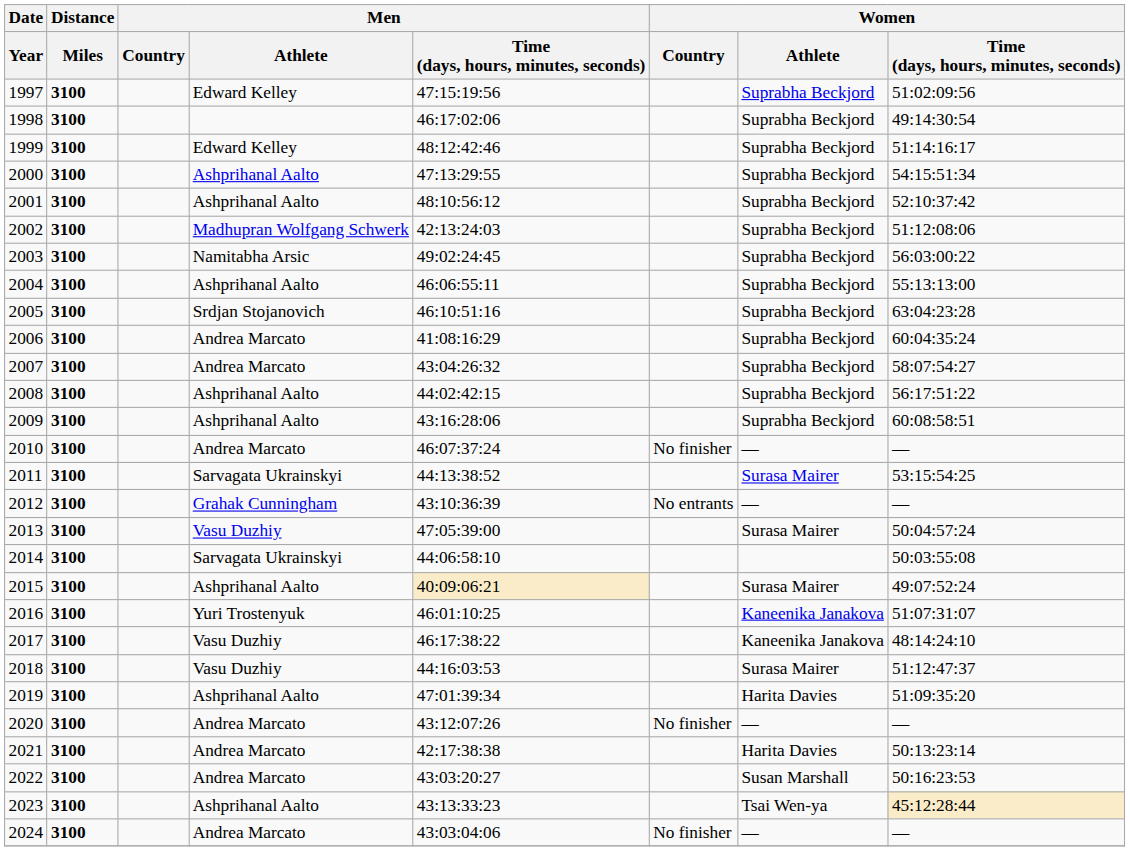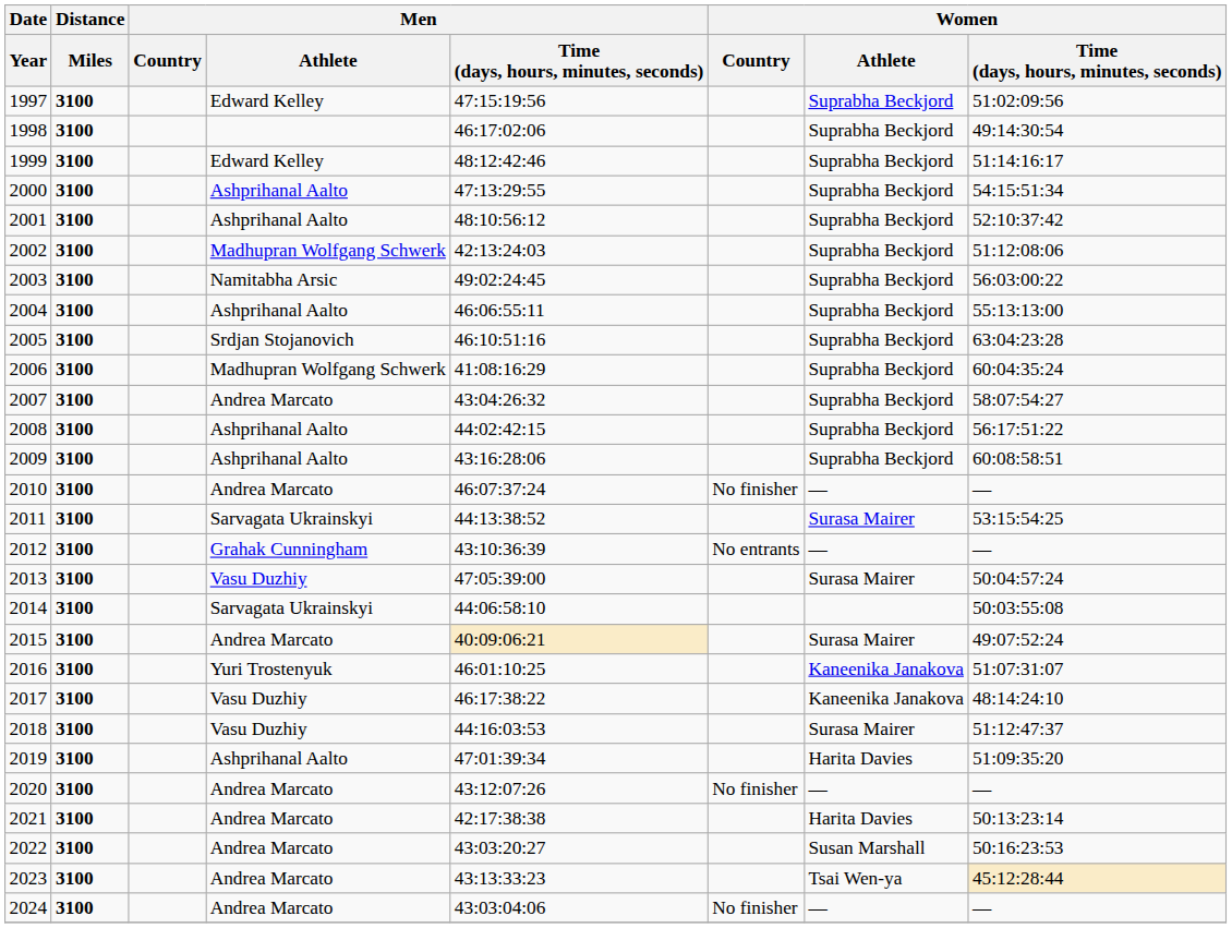 <table class="wikitable sortable">
 <tr>
 <th colspan="1">Date</th>
 <th colspan="1">Distance</th>
 <th colspan="3">Men</th>
 <th colspan="3">Women</th>
 </tr>
 <tr>
 <th>Year</th>
 <th>Miles</th>
 <th>Country</th>
 <th>Athlete</th>
 <th>Time<br>(days, hours, minutes, seconds)</th>
 <th>Country</th>
 <th>Athlete</th>
 <th>Time<br>(days, hours, minutes, seconds)</th>
 </tr>
 <tr>
 <td>1997</td>
 <td><strong>3100</strong></td>
 <td></td>
 <td>Edward Kelley</td>
 <td>47:15:19:56 </td>
 <td></td>
 <td><a href='#'>Suprabha Beckjord</a></td>
 <td>51:02:09:56 </td>
 </tr>
 <tr>
 <td>1998</td>
 <td><strong>3100</strong></td>
 <td></td>
 <td></td>
 <td>46:17:02:06 </td>
 <td></td>
 <td>Suprabha Beckjord</td>
 <td>49:14:30:54 </td>
 </tr>
 <tr>
 <td>1999</td>
 <td><strong>3100</strong></td>
 <td></td>
 <td>Edward Kelley</td>
 <td>48:12:42:46 </td>
 <td></td>
 <td>Suprabha Beckjord</td>
 <td>51:14:16:17 </td>
 </tr>
 <tr>
 <td>2000</td>
 <td><strong>3100</strong></td>
 <td></td>
 <td><a href='#'>Ashprihanal Aalto</a></td>
 <td>47:13:29:55 </td>
 <td></td>
 <td>Suprabha Beckjord</td>
 <td>54:15:51:34 </td>
 </tr>
 <tr>
 <td>2001</td>
 <td><strong>3100</strong></td>
 <td></td>
 <td>Ashprihanal Aalto</td>
 <td>48:10:56:12 </td>
 <td></td>
 <td>Suprabha Beckjord</td>
 <td>52:10:37:42 </td>
 </tr>
 <tr>
 <td>2002</td>
 <td><strong>3100</strong></td>
 <td></td>
 <td><a href='#'>Madhupran Wolfgang Schwerk</a></td>
 <td>42:13:24:03 </td>
 <td></td>
 <td>Suprabha Beckjord</td>
 <td>51:12:08:06 </td>
 </tr>
 <tr>
 <td>2003</td>
 <td><strong>3100</strong></td>
 <td></td>
 <td>Namitabha Arsic</td>
 <td>49:02:24:45 </td>
 <td></td>
 <td>Suprabha Beckjord</td>
 <td>56:03:00:22 </td>
 </tr>
 <tr>
 <td>2004</td>
 <td><strong>3100</strong></td>
 <td></td>
 <td>Ashprihanal Aalto</td>
 <td>46:06:55:11 </td>
 <td></td>
 <td>Suprabha Beckjord</td>
 <td>55:13:13:00 </td>
 </tr>
 <tr>
 <td>2005</td>
 <td><strong>3100</strong></td>
 <td></td>
 <td>Srdjan Stojanovich</td>
 <td>46:10:51:16 </td>
 <td></td>
 <td>Suprabha Beckjord</td>
 <td>63:04:23:28 </td>
 </tr>
 <tr>
 <td>2006</td>
 <td><strong>3100</strong></td>
 <td></td>
-<td>Andrea Marcato</td>
+<td>Madhupran Wolfgang Schwerk</td>
 <td>41:08:16:29 </td>
 <td></td>
 <td>Suprabha Beckjord</td>
 <td>60:04:35:24 </td>
 </tr>
 <tr>
 <td>2007</td>
 <td><strong>3100</strong></td>
 <td></td>
 <td>Andrea Marcato</td>
 <td>43:04:26:32 </td>
 <td></td>
 <td>Suprabha Beckjord</td>
 <td>58:07:54:27 </td>
 </tr>
 <tr>
 <td>2008</td>
 <td><strong>3100</strong></td>
 <td></td>
 <td>Ashprihanal Aalto</td>
 <td>44:02:42:15 </td>
 <td></td>
 <td>Suprabha Beckjord</td>
 <td>56:17:51:22 </td>
 </tr>
 <tr>
 <td>2009</td>
 <td><strong>3100</strong></td>
 <td></td>
 <td>Ashprihanal Aalto</td>
 <td>43:16:28:06 </td>
 <td></td>
 <td>Suprabha Beckjord</td>
 <td>60:08:58:51 </td>
 </tr>
 <tr>
 <td>2010</td>
 <td><strong>3100</strong></td>
 <td></td>
 <td>Andrea Marcato</td>
 <td>46:07:37:24 </td>
 <td>No finisher</td>
 <td>—</td>
 <td>—</td>
 </tr>
 <tr>
 <td>2011</td>
 <td><strong>3100</strong></td>
 <td></td>
 <td>Sarvagata Ukrainskyi</td>
 <td>44:13:38:52 </td>
 <td></td>
 <td><a href='#'>Surasa Mairer</a></td>
 <td>53:15:54:25 </td>
 </tr>
 <tr>
 <td>2012</td>
 <td><strong>3100</strong></td>
 <td></td>
 <td><a href='#'>Grahak Cunningham</a></td>
 <td>43:10:36:39 </td>
 <td>No entrants</td>
 <td>—</td>
 <td>—</td>
 </tr>
 <tr>
 <td>2013</td>
 <td><strong>3100</strong></td>
 <td></td>
 <td><a href='#'>Vasu Duzhiy</a></td>
 <td>47:05:39:00 </td>
 <td></td>
 <td>Surasa Mairer</td>
 <td>50:04:57:24 </td>
 </tr>
 <tr>
 <td>2014</td>
 <td><strong>3100</strong></td>
 <td></td>
 <td>Sarvagata Ukrainskyi</td>
 <td>44:06:58:10 </td>
 <td></td>
 <td></td>
 <td>50:03:55:08 </td>
 </tr>
 <tr>
 <td>2015</td>
 <td><strong>3100</strong></td>
 <td></td>
-<td>Ashprihanal Aalto</td>
+<td>Andrea Marcato</td>
 <td bgcolor="#faecc8">40:09:06:21 </td>
 <td></td>
 <td>Surasa Mairer</td>
 <td>49:07:52:24 </td>
 </tr>
 <tr>
 <td>2016</td>
 <td><strong>3100</strong></td>
 <td></td>
 <td>Yuri Trostenyuk</td>
 <td>46:01:10:25 </td>
 <td></td>
 <td><a href='#'>Kaneenika Janakova</a></td>
 <td>51:07:31:07 </td>
 </tr>
 <tr>
 <td>2017</td>
 <td><strong>3100</strong></td>
 <td></td>
 <td>Vasu Duzhiy</td>
 <td>46:17:38:22 </td>
 <td></td>
 <td>Kaneenika Janakova</td>
 <td>48:14:24:10 </td>
 </tr>
 <tr>
 <td>2018</td>
 <td><strong>3100</strong></td>
 <td></td>
 <td>Vasu Duzhiy</td>
 <td>44:16:03:53 </td>
 <td></td>
 <td>Surasa Mairer</td>
 <td>51:12:47:37 </td>
 </tr>
 <tr>
 <td>2019</td>
 <td><strong>3100</strong></td>
 <td></td>
 <td>Ashprihanal Aalto</td>
 <td>47:01:39:34 </td>
 <td></td>
 <td>Harita Davies</td>
 <td>51:09:35:20 </td>
 </tr>
 <tr>
 <td>2020</td>
 <td><strong>3100</strong></td>
 <td></td>
 <td>Andrea Marcato</td>
 <td>43:12:07:26 </td>
 <td>No finisher</td>
 <td>—</td>
 <td>—</td>
 </tr>
 <tr>
 <td>2021</td>
 <td><strong>3100</strong></td>
 <td></td>
 <td>Andrea Marcato</td>
 <td>42:17:38:38 </td>
 <td></td>
 <td>Harita Davies</td>
 <td>50:13:23:14 </td>
 </tr>
 <tr>
 <td>2022</td>
 <td><strong>3100</strong></td>
 <td></td>
 <td>Andrea Marcato</td>
 <td>43:03:20:27 </td>
 <td></td>
 <td>Susan Marshall</td>
 <td>50:16:23:53 </td>
 </tr>
 <tr>
 <td>2023</td>
 <td><strong>3100</strong></td>
 <td></td>
-<td>Ashprihanal Aalto</td>
+<td>Andrea Marcato</td>
 <td>43:13:33:23</td>
 <td></td>
 <td>Tsai Wen-ya</td>
 <td bgcolor="#faecc8">45:12:28:44</td>
 </tr>
 <tr>
 <td>2024</td>
 <td><strong>3100</strong></td>
 <td></td>
 <td>Andrea Marcato</td>
 <td>43:03:04:06</td>
 <td>No finisher</td>
 <td>—</td>
 <td>—</td>
 </tr>
 <tr>
 </tr>
 </table>
